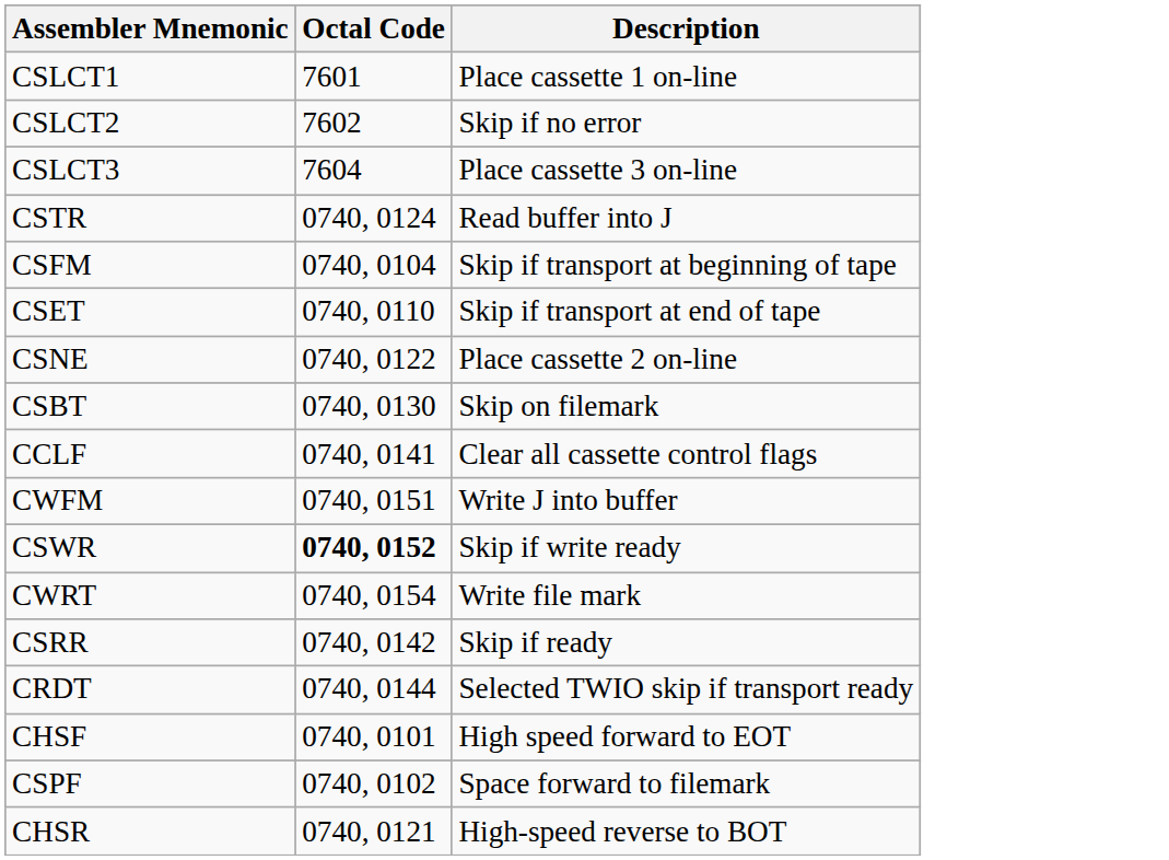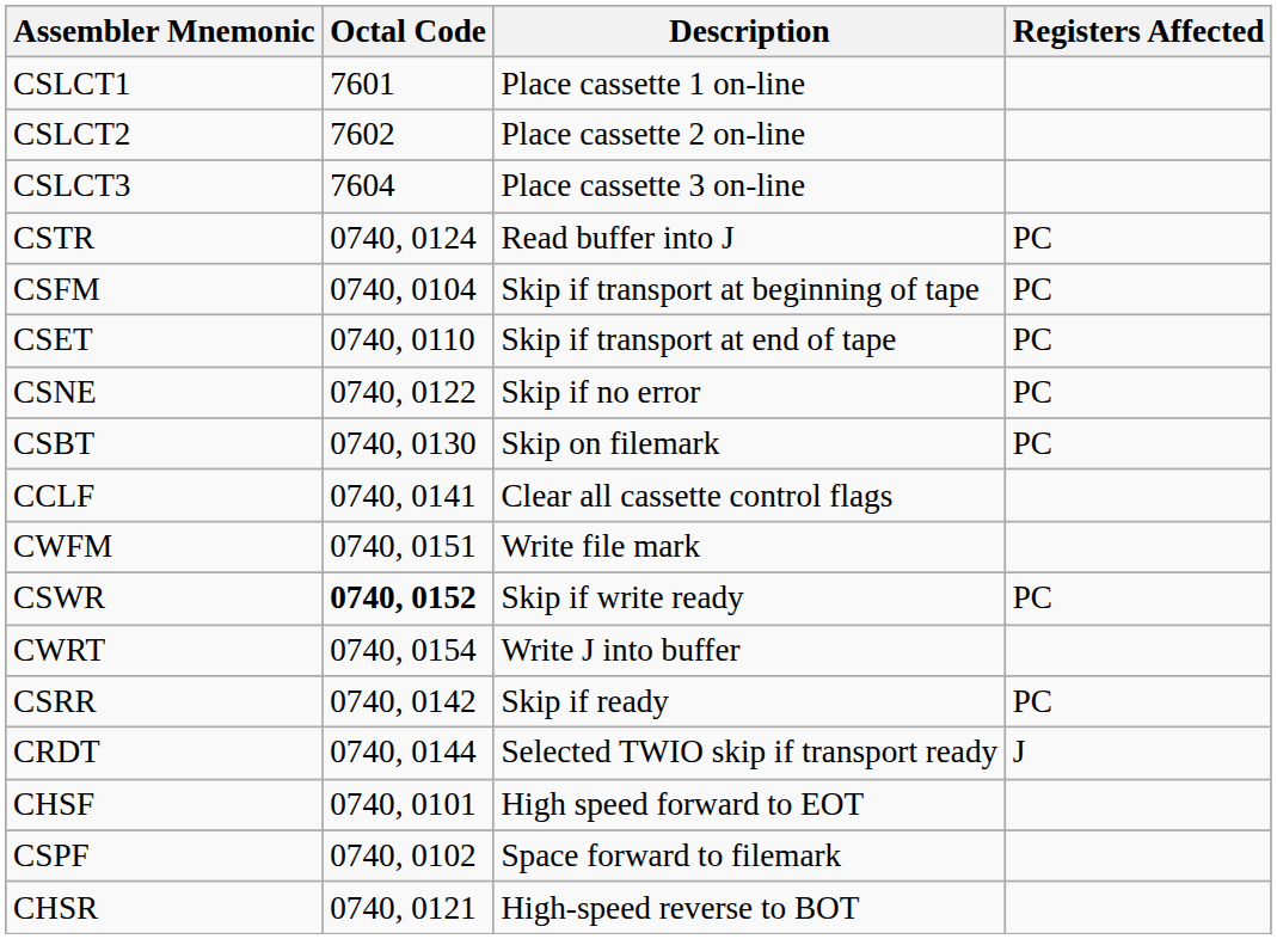 <table class="wikitable">
 <tr>
 <th>Assembler Mnemonic</th>
 <th>Octal Code</th>
 <th>Description</th>
+<th>Registers Affected</th>
 </tr>
 <tr>
 <td>CSLCT1</td>
 <td>7601</td>
 <td>Place cassette 1 on-line</td>
+<td></td>
 </tr>
 <tr>
 <td>CSLCT2</td>
 <td>7602</td>
-<td>Skip if no error</td>
+<td>Place cassette 2 on-line</td>
+<td></td>
 </tr>
 <tr>
 <td>CSLCT3</td>
 <td>7604</td>
 <td>Place cassette 3 on-line</td>
+<td></td>
 </tr>
 <tr>
 <td>CSTR</td>
 <td>0740, 0124</td>
 <td>Read buffer into J</td>
+<td>PC</td>
 </tr>
 <tr>
 <td>CSFM</td>
 <td>0740, 0104</td>
 <td>Skip if transport at beginning of tape</td>
+<td>PC</td>
 </tr>
 <tr>
 <td>CSET</td>
 <td>0740, 0110</td>
 <td>Skip if transport at end of tape</td>
+<td>PC</td>
 </tr>
 <tr>
 <td>CSNE</td>
 <td>0740, 0122</td>
-<td>Place cassette 2 on-line</td>
+<td>Skip if no error</td>
+<td>PC</td>
 </tr>
 <tr>
 <td>CSBT</td>
 <td>0740, 0130</td>
 <td>Skip on filemark</td>
+<td>PC</td>
 </tr>
 <tr>
 <td>CCLF</td>
 <td>0740, 0141</td>
 <td>Clear all cassette control flags</td>
+<td></td>
 </tr>
 <tr>
 <td>CWFM</td>
 <td>0740, 0151</td>
-<td>Write J into buffer</td>
+<td>Write file mark</td>
+<td></td>
 </tr>
 <tr>
 <td>CSWR</td>
 <td><strong>0740, 0152</strong></td>
 <td>Skip if write ready</td>
+<td>PC</td>
 </tr>
 <tr>
 <td>CWRT</td>
 <td>0740, 0154</td>
-<td>Write file mark</td>
+<td>Write J into buffer</td>
+<td></td>
 </tr>
 <tr>
 <td>CSRR</td>
 <td>0740, 0142</td>
 <td>Skip if ready</td>
+<td>PC</td>
 </tr>
 <tr>
 <td>CRDT</td>
 <td>0740, 0144</td>
 <td>Selected TWIO skip if transport ready</td>
+<td>J</td>
 </tr>
 <tr>
 <td>CHSF</td>
 <td>0740, 0101</td>
 <td>High speed forward to EOT</td>
+<td></td>
 </tr>
 <tr>
 <td>CSPF</td>
 <td>0740, 0102</td>
 <td>Space forward to filemark</td>
+<td></td>
 </tr>
 <tr>
 <td>CHSR</td>
 <td>0740, 0121</td>
 <td>High-speed reverse to BOT</td>
+<td></td>
 </tr>
 </table>
